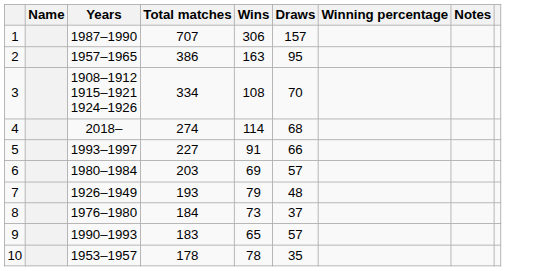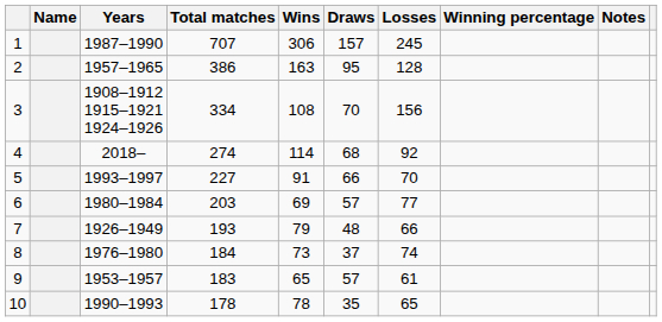 <table class="sortable wikitable plainrowheaders" style="text-align: center;">
 <tr>
 <th></th>
 <th>Name</th>
 <th>Years</th>
 <th>Total matches</th>
 <th>Wins</th>
 <th>Draws</th>
+<th>Losses</th>
 <th>Winning percentage</th>
 <th>Notes</th>
 <th></th>
 </tr>
 <tr>
 <td>1</td>
 <th scope="row"> </th>
 <td>1987–1990</td>
 <td>707</td>
 <td>306</td>
 <td>157</td>
+<td>245</td>
 <td></td>
 <td></td>
 <td></td>
 </tr>
 <tr>
 <td>2</td>
 <th scope="row"> </th>
 <td>1957–1965</td>
 <td>386</td>
 <td>163</td>
 <td>95</td>
+<td>128</td>
 <td></td>
 <td></td>
 <td></td>
 </tr>
 <tr>
 <td>3</td>
 <th scope="row"> </th>
 <td>1908–1912<br>1915–1921<br>1924–1926</td>
 <td>334</td>
 <td>108</td>
 <td>70</td>
+<td>156</td>
 <td></td>
 <td></td>
 <td></td>
 </tr>
 <tr>
 <td>4</td>
 <th scope="row"> </th>
 <td>2018–</td>
 <td>274</td>
 <td>114</td>
 <td>68</td>
+<td>92</td>
 <td></td>
 <td></td>
 <td></td>
 </tr>
 <tr>
 <td>5</td>
 <th scope="row"> </th>
 <td>1993–1997</td>
 <td>227</td>
 <td>91</td>
 <td>66</td>
+<td>70</td>
 <td></td>
 <td></td>
 <td></td>
 </tr>
 <tr>
 <td>6</td>
 <th scope="row"> </th>
 <td>1980–1984</td>
 <td>203</td>
 <td>69</td>
 <td>57</td>
+<td>77</td>
 <td></td>
 <td></td>
 <td></td>
 </tr>
 <tr>
 <td>7</td>
 <th scope="row"> </th>
 <td>1926–1949</td>
 <td>193</td>
 <td>79</td>
 <td>48</td>
+<td>66</td>
 <td></td>
 <td></td>
 <td></td>
 </tr>
 <tr>
 <td>8</td>
 <th scope="row"> </th>
 <td>1976–1980</td>
 <td>184</td>
 <td>73</td>
 <td>37</td>
+<td>74</td>
 <td></td>
 <td></td>
 <td></td>
 </tr>
 <tr>
 <td>9</td>
 <th scope="row"> </th>
-<td>1990–1993</td>
+<td>1953–1957</td>
 <td>183</td>
 <td>65</td>
 <td>57</td>
+<td>61</td>
 <td></td>
 <td></td>
 <td></td>
 </tr>
 <tr>
 <td>10</td>
 <th scope="row"> </th>
-<td>1953–1957</td>
+<td>1990–1993</td>
 <td>178</td>
 <td>78</td>
 <td>35</td>
+<td>65</td>
 <td></td>
 <td></td>
 <td></td>
 </tr>
 </table>
